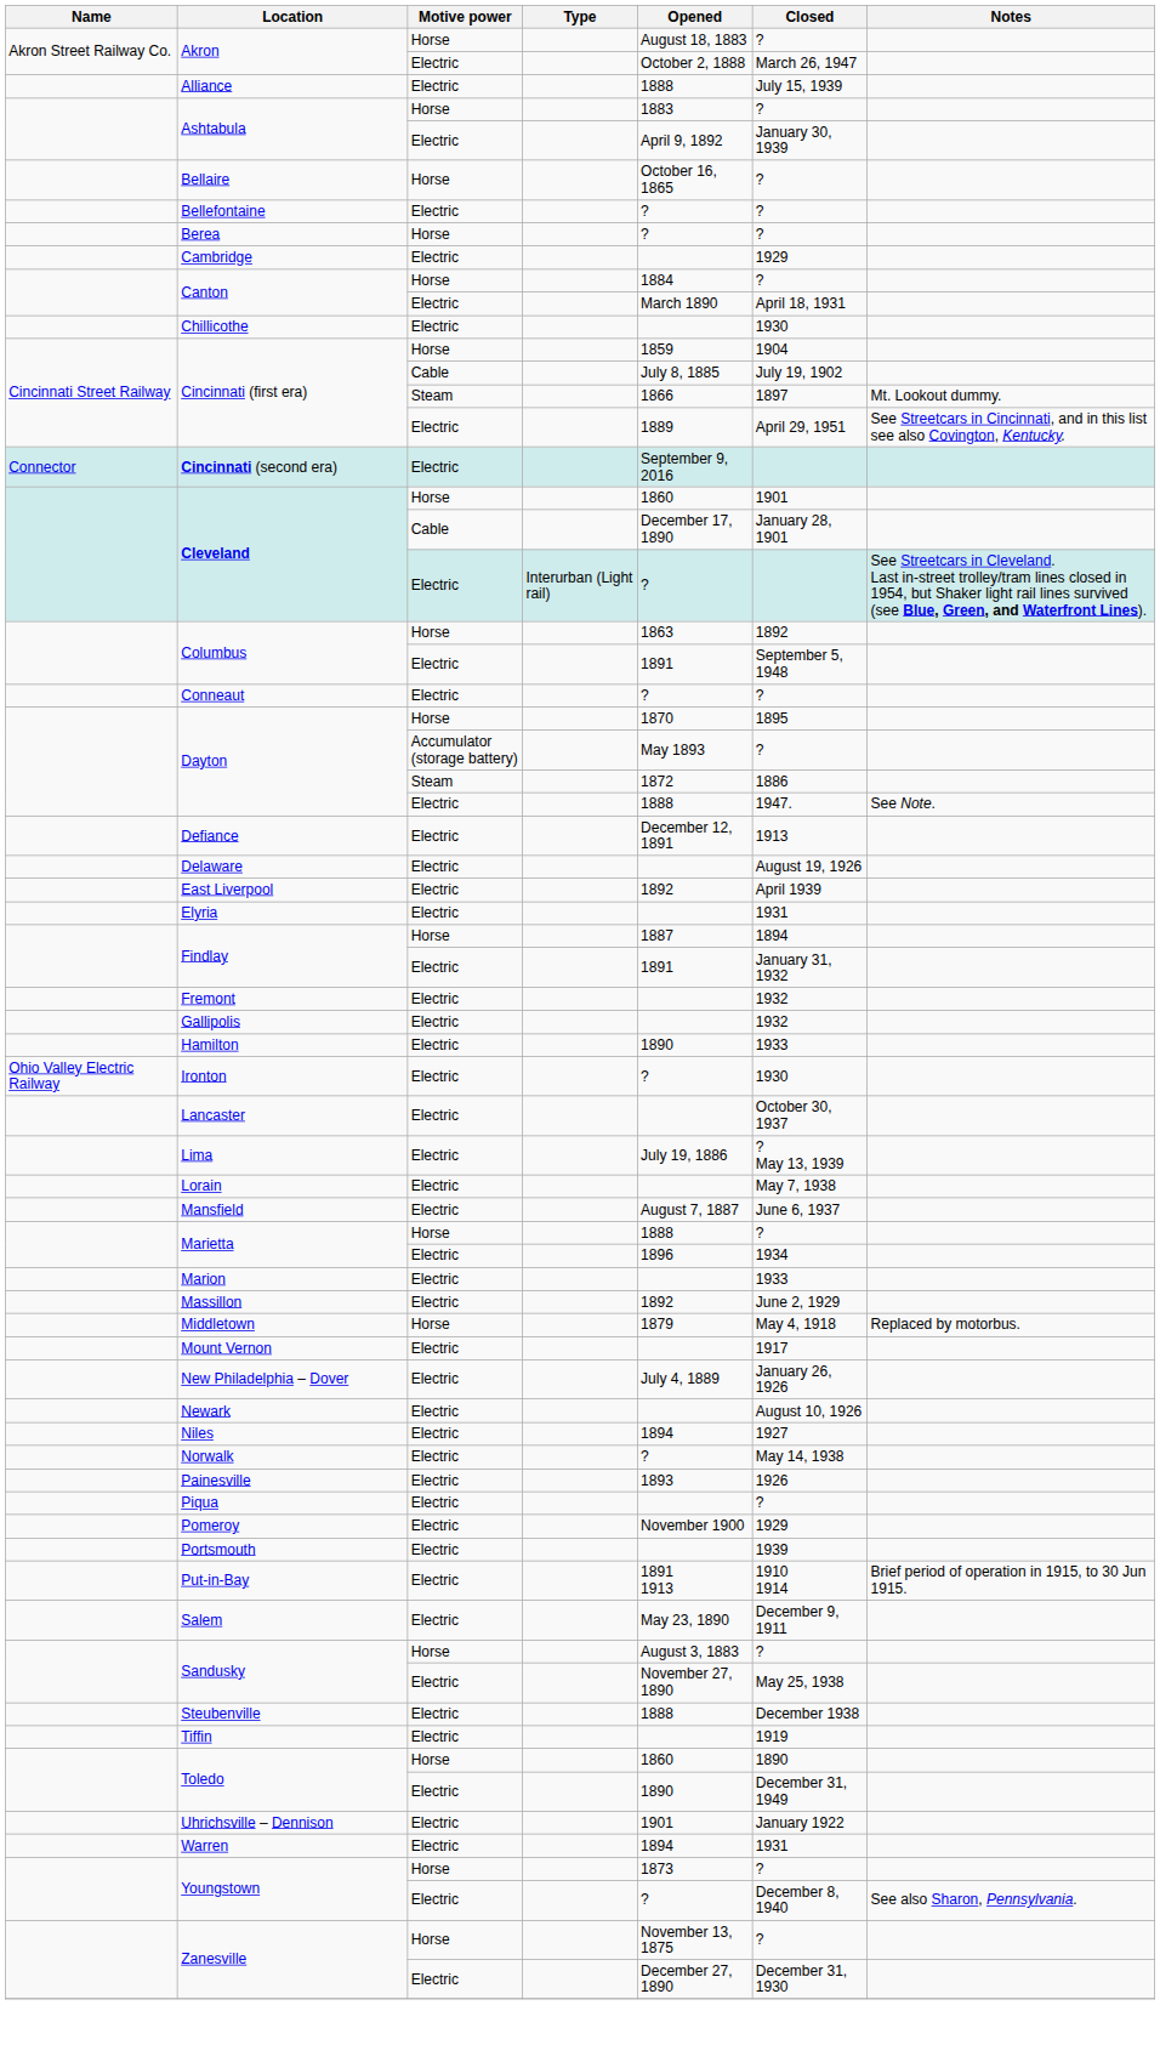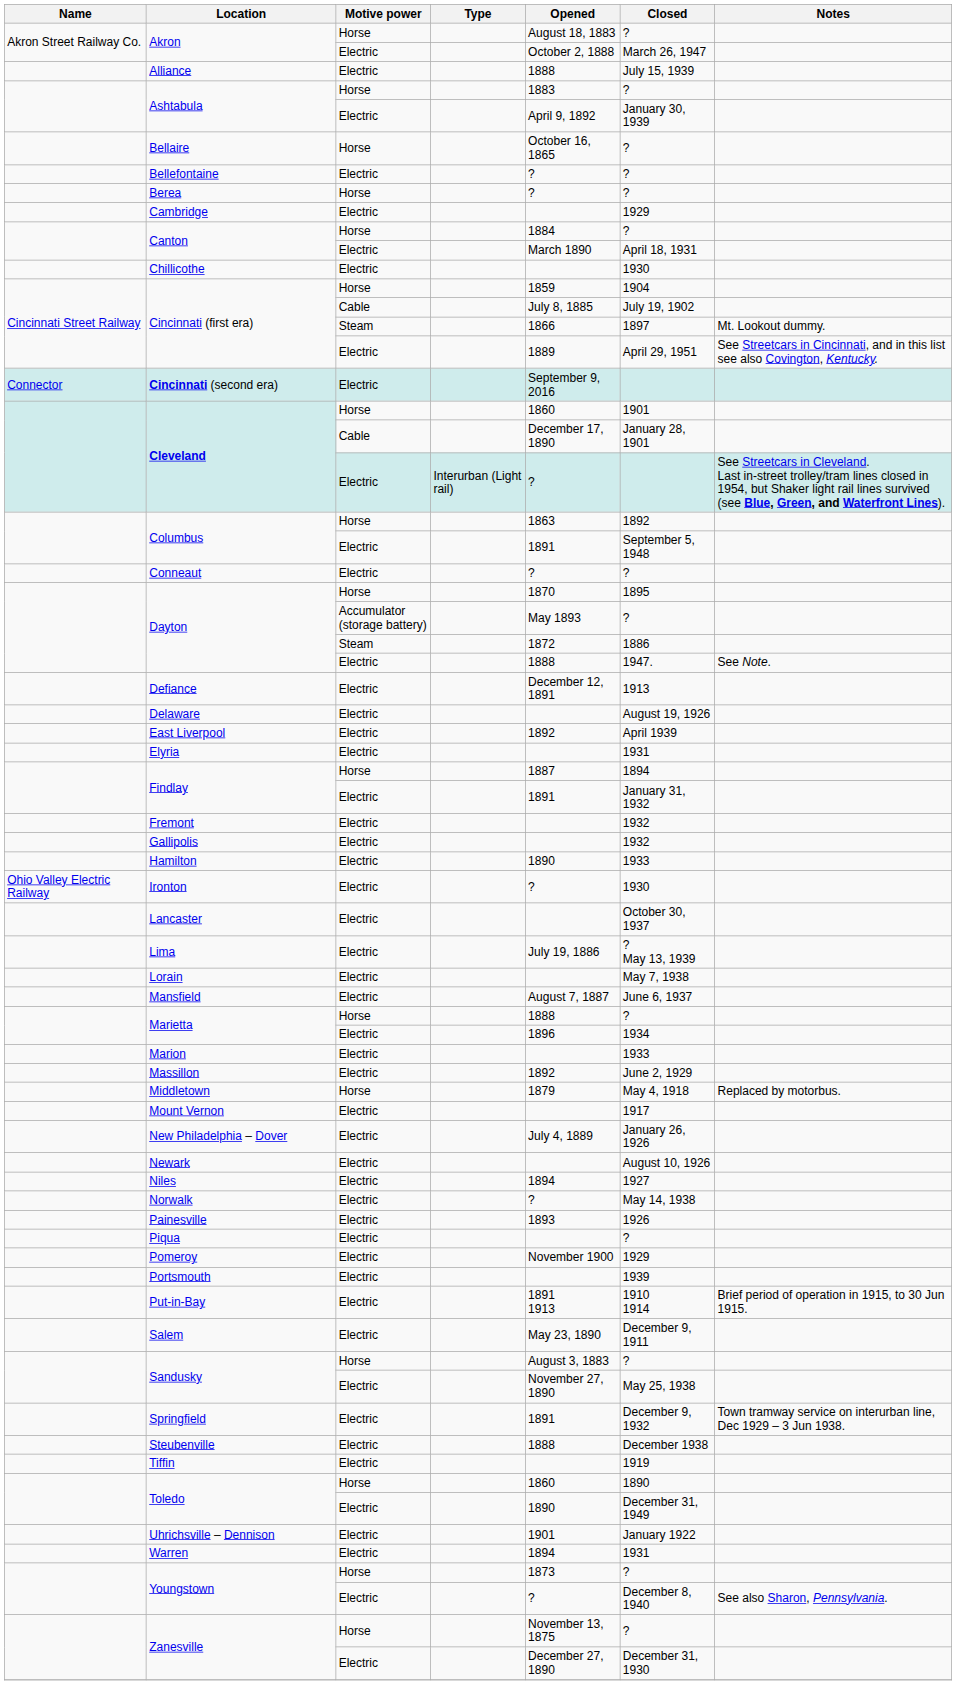 <table class="wikitable sortable" width=100%>
 <tr>
 <th width=15%>Name</th>
 <th width=20%>Location</th>
 <th width=10%>Motive power</th>
 <th width=10%>Type</th>
 <th width=10%>Opened</th>
 <th width=10%>Closed</th>
 <th class="unsortable" width=25%>Notes</th>
 </tr>
 <tr>
 <td rowspan="2">Akron Street Railway Co.</td>
 <td rowspan="2"><a href='#'>Akron</a></td>
 <td>Horse</td>
 <td> </td>
 <td>August 18, 1883</td>
 <td>?</td>
 <td> </td>
 </tr>
 <tr>
 <td>Electric</td>
 <td> </td>
 <td>October 2, 1888</td>
 <td>March 26, 1947</td>
 <td> </td>
 </tr>
 <tr>
 <td> </td>
 <td><a href='#'>Alliance</a></td>
 <td>Electric</td>
 <td> </td>
 <td>1888</td>
 <td>July 15, 1939</td>
 <td> </td>
 </tr>
 <tr>
 <td rowspan="2"> </td>
 <td rowspan="2"><a href='#'>Ashtabula</a></td>
 <td>Horse</td>
 <td> </td>
 <td>1883</td>
 <td>?</td>
 <td> </td>
 </tr>
 <tr>
 <td>Electric</td>
 <td> </td>
 <td>April 9, 1892</td>
 <td>January 30, 1939</td>
 <td> </td>
 </tr>
 <tr>
 <td> </td>
 <td><a href='#'>Bellaire</a></td>
 <td>Horse</td>
 <td> </td>
 <td>October 16, 1865</td>
 <td>?</td>
 <td> </td>
 </tr>
 <tr>
 <td> </td>
 <td><a href='#'>Bellefontaine</a></td>
 <td>Electric</td>
 <td> </td>
 <td>?</td>
 <td>?</td>
 <td> </td>
 </tr>
 <tr>
 <td> </td>
 <td><a href='#'>Berea</a></td>
 <td>Horse</td>
 <td> </td>
 <td>?</td>
 <td>?</td>
 <td> </td>
 </tr>
 <tr>
 <td> </td>
 <td><a href='#'>Cambridge</a></td>
 <td>Electric</td>
 <td> </td>
 <td></td>
 <td>1929</td>
 <td> </td>
 </tr>
 <tr>
 <td rowspan="2"> </td>
 <td rowspan="2"><a href='#'>Canton</a></td>
 <td>Horse</td>
 <td> </td>
 <td>1884</td>
 <td>?</td>
 <td> </td>
 </tr>
 <tr>
 <td>Electric</td>
 <td> </td>
 <td>March 1890</td>
 <td>April 18, 1931</td>
 <td> </td>
 </tr>
 <tr>
 <td> </td>
 <td><a href='#'>Chillicothe</a></td>
 <td>Electric</td>
 <td> </td>
 <td></td>
 <td>1930</td>
 <td> </td>
 </tr>
 <tr>
 <td rowspan="4"><a href='#'>Cincinnati Street Railway</a></td>
 <td rowspan="4"><a href='#'>Cincinnati</a> (first era)</td>
 <td>Horse</td>
 <td> </td>
 <td>1859</td>
 <td>1904</td>
 <td> </td>
 </tr>
 <tr>
 <td>Cable</td>
 <td> </td>
 <td>July 8, 1885</td>
 <td>July 19, 1902</td>
 <td> </td>
 </tr>
 <tr>
 <td>Steam</td>
 <td> </td>
 <td>1866</td>
 <td>1897</td>
 <td>Mt. Lookout dummy.</td>
 </tr>
 <tr>
 <td>Electric</td>
 <td> </td>
 <td>1889</td>
 <td>April 29, 1951</td>
 <td>See <a href='#'>Streetcars in Cincinnati</a>, and in this list see also <a href='#'>Covington</a>, <em><a href='#'>Kentucky</a>.</em></td>
 </tr>
 <tr style="background:#CFECEC">
 <td><a href='#'>Connector</a></td>
 <td><strong><a href='#'>Cincinnati</a></strong> (second era)</td>
 <td>Electric</td>
 <td> </td>
 <td>September 9, 2016</td>
 <td> </td>
 <td></td>
 </tr>
 <tr>
 <td rowspan="3" style="background:#CFECEC"> </td>
 <td rowspan="3" style="background:#CFECEC"><strong><a href='#'>Cleveland</a></strong></td>
 <td>Horse</td>
 <td> </td>
 <td>1860</td>
 <td>1901</td>
 <td> </td>
 </tr>
 <tr>
 <td>Cable</td>
 <td> </td>
 <td>December 17, 1890</td>
 <td>January 28, 1901</td>
 <td> </td>
 </tr>
 <tr style="background:#CFECEC">
 <td>Electric</td>
 <td>Interurban (Light rail)</td>
 <td>?</td>
 <td> </td>
 <td>See <a href='#'>Streetcars in Cleveland</a>. <br>Last in-street trolley/tram lines closed in 1954, but Shaker light rail lines survived (see <strong><a href='#'>Blue</a>, <a href='#'>Green</a>, and <a href='#'>Waterfront Lines</a></strong>).</td>
 </tr>
 <tr>
 <td rowspan="2"> </td>
 <td rowspan="2"><a href='#'>Columbus</a></td>
 <td>Horse</td>
 <td> </td>
 <td>1863</td>
 <td>1892</td>
 <td> </td>
 </tr>
 <tr>
 <td>Electric</td>
 <td> </td>
 <td>1891</td>
 <td>September 5, 1948</td>
 <td> </td>
 </tr>
 <tr>
 <td> </td>
 <td><a href='#'>Conneaut</a></td>
 <td>Electric</td>
 <td> </td>
 <td>?</td>
 <td>?</td>
 <td> </td>
 </tr>
 <tr>
 <td rowspan="4"> </td>
 <td rowspan="4"><a href='#'>Dayton</a></td>
 <td>Horse</td>
 <td> </td>
 <td>1870</td>
 <td>1895</td>
 <td> </td>
 </tr>
 <tr>
 <td>Accumulator (storage battery)</td>
 <td> </td>
 <td>May 1893</td>
 <td>?</td>
 <td> </td>
 </tr>
 <tr>
 <td>Steam</td>
 <td> </td>
 <td>1872</td>
 <td>1886</td>
 <td> </td>
 </tr>
 <tr>
 <td>Electric</td>
 <td> </td>
 <td>1888</td>
 <td>1947.</td>
 <td>See <em>Note</em>.</td>
 </tr>
 <tr>
 <td> </td>
 <td><a href='#'>Defiance</a></td>
 <td>Electric</td>
 <td> </td>
 <td>December 12, 1891</td>
 <td>1913</td>
 <td> </td>
 </tr>
 <tr>
 <td> </td>
 <td><a href='#'>Delaware</a></td>
 <td>Electric</td>
 <td> </td>
 <td></td>
 <td>August 19, 1926</td>
 <td> </td>
 </tr>
 <tr>
 <td> </td>
 <td><a href='#'>East Liverpool</a></td>
 <td>Electric</td>
 <td> </td>
 <td>1892</td>
 <td>April 1939</td>
 <td> </td>
 </tr>
 <tr>
 <td> </td>
 <td><a href='#'>Elyria</a></td>
 <td>Electric</td>
 <td> </td>
 <td></td>
 <td>1931</td>
 <td> </td>
 </tr>
 <tr>
 <td rowspan="2"> </td>
 <td rowspan="2"><a href='#'>Findlay</a></td>
 <td>Horse</td>
 <td> </td>
 <td>1887</td>
 <td>1894</td>
 <td> </td>
 </tr>
 <tr>
 <td>Electric</td>
 <td> </td>
 <td>1891</td>
 <td>January 31, 1932</td>
 <td> </td>
 </tr>
 <tr>
 <td> </td>
 <td><a href='#'>Fremont</a></td>
 <td>Electric</td>
 <td> </td>
 <td></td>
 <td>1932</td>
 <td> </td>
 </tr>
 <tr>
 <td> </td>
 <td><a href='#'>Gallipolis</a></td>
 <td>Electric</td>
 <td> </td>
 <td></td>
 <td>1932</td>
 <td> </td>
 </tr>
 <tr>
 <td> </td>
 <td><a href='#'>Hamilton</a></td>
 <td>Electric</td>
 <td> </td>
 <td>1890</td>
 <td>1933</td>
 <td> </td>
 </tr>
 <tr>
 <td><a href='#'>Ohio Valley Electric Railway</a></td>
 <td><a href='#'>Ironton</a></td>
 <td>Electric</td>
 <td> </td>
 <td>?</td>
 <td>1930</td>
 <td> </td>
 </tr>
 <tr>
 <td> </td>
 <td><a href='#'>Lancaster</a></td>
 <td>Electric</td>
 <td> </td>
 <td></td>
 <td>October 30, 1937</td>
 <td> </td>
 </tr>
 <tr>
 <td> </td>
 <td><a href='#'>Lima</a></td>
 <td>Electric</td>
 <td> </td>
 <td>July 19, 1886<br></td>
 <td>?<br>May 13, 1939</td>
 <td> </td>
 </tr>
 <tr>
 <td> </td>
 <td><a href='#'>Lorain</a></td>
 <td>Electric</td>
 <td> </td>
 <td></td>
 <td>May 7, 1938</td>
 <td> </td>
 </tr>
 <tr>
 <td> </td>
 <td><a href='#'>Mansfield</a></td>
 <td>Electric</td>
 <td> </td>
 <td>August 7, 1887</td>
 <td>June 6, 1937</td>
 <td> </td>
 </tr>
 <tr>
 <td rowspan="2"> </td>
 <td rowspan="2"><a href='#'>Marietta</a></td>
 <td>Horse</td>
 <td> </td>
 <td>1888</td>
 <td>?</td>
 <td> </td>
 </tr>
 <tr>
 <td>Electric</td>
 <td> </td>
 <td>1896</td>
 <td>1934</td>
 <td> </td>
 </tr>
 <tr>
 <td> </td>
 <td><a href='#'>Marion</a></td>
 <td>Electric</td>
 <td> </td>
 <td></td>
 <td>1933</td>
 <td> </td>
 </tr>
 <tr>
 <td> </td>
 <td><a href='#'>Massillon</a></td>
 <td>Electric</td>
 <td> </td>
 <td>1892</td>
 <td>June 2, 1929</td>
 <td> </td>
 </tr>
 <tr>
 <td> </td>
 <td><a href='#'>Middletown</a></td>
 <td>Horse</td>
 <td> </td>
 <td>1879</td>
 <td>May 4, 1918</td>
 <td>Replaced by motorbus.</td>
 </tr>
 <tr>
 <td> </td>
 <td><a href='#'>Mount Vernon</a></td>
 <td>Electric</td>
 <td> </td>
 <td></td>
 <td>1917</td>
 <td> </td>
 </tr>
 <tr>
 <td> </td>
 <td><a href='#'>New Philadelphia</a> – <a href='#'>Dover</a></td>
 <td>Electric</td>
 <td> </td>
 <td>July 4, 1889</td>
 <td>January 26, 1926</td>
 <td> </td>
 </tr>
 <tr>
 <td> </td>
 <td><a href='#'>Newark</a></td>
 <td>Electric</td>
 <td> </td>
 <td></td>
 <td>August 10, 1926</td>
 <td> </td>
 </tr>
 <tr>
 <td> </td>
 <td><a href='#'>Niles</a></td>
 <td>Electric</td>
 <td> </td>
 <td>1894</td>
 <td>1927</td>
 <td> </td>
 </tr>
 <tr>
 <td> </td>
 <td><a href='#'>Norwalk</a></td>
 <td>Electric</td>
 <td> </td>
 <td>?</td>
 <td>May 14, 1938</td>
 <td> </td>
 </tr>
 <tr>
 <td> </td>
 <td><a href='#'>Painesville</a></td>
 <td>Electric</td>
 <td> </td>
 <td>1893</td>
 <td>1926</td>
 <td> </td>
 </tr>
 <tr>
 <td> </td>
 <td><a href='#'>Piqua</a></td>
 <td>Electric</td>
 <td> </td>
 <td></td>
 <td>?</td>
 <td> </td>
 </tr>
 <tr>
 <td> </td>
 <td><a href='#'>Pomeroy</a></td>
 <td>Electric</td>
 <td> </td>
 <td>November 1900</td>
 <td>1929</td>
 <td> </td>
 </tr>
 <tr>
 <td> </td>
 <td><a href='#'>Portsmouth</a></td>
 <td>Electric</td>
 <td> </td>
 <td></td>
 <td>1939</td>
 <td> </td>
 </tr>
 <tr>
 <td> </td>
 <td><a href='#'>Put-in-Bay</a></td>
 <td>Electric</td>
 <td> </td>
 <td>1891<br>1913</td>
 <td>1910<br>1914</td>
 <td>Brief period of operation in 1915, to 30 Jun 1915.</td>
 </tr>
 <tr>
 <td> </td>
 <td><a href='#'>Salem</a></td>
 <td>Electric</td>
 <td> </td>
 <td>May 23, 1890</td>
 <td>December 9, 1911</td>
 <td> </td>
 </tr>
 <tr>
 <td rowspan="2"> </td>
 <td rowspan="2"><a href='#'>Sandusky</a></td>
 <td>Horse</td>
 <td> </td>
 <td>August 3, 1883</td>
 <td>?</td>
 <td> </td>
 </tr>
 <tr>
 <td>Electric</td>
 <td> </td>
 <td>November 27, 1890</td>
 <td>May 25, 1938</td>
 <td> </td>
 </tr>
 <tr>
 <td> </td>
+<td><a href='#'>Springfield</a></td>
+<td>Electric</td>
+<td> </td>
+<td>1891</td>
+<td>December 9, 1932</td>
+<td>Town tramway service on interurban line, Dec 1929 – 3 Jun 1938.</td>
+</tr>
+<tr>
+<td> </td>
 <td><a href='#'>Steubenville</a></td>
 <td>Electric</td>
 <td> </td>
 <td>1888</td>
 <td>December 1938</td>
 <td> </td>
 </tr>
 <tr>
 <td> </td>
 <td><a href='#'>Tiffin</a></td>
 <td>Electric</td>
 <td> </td>
 <td></td>
 <td>1919</td>
 <td> </td>
 </tr>
 <tr>
 <td rowspan="2"> </td>
 <td rowspan="2"><a href='#'>Toledo</a></td>
 <td>Horse</td>
 <td> </td>
 <td>1860</td>
 <td>1890</td>
 <td> </td>
 </tr>
 <tr>
 <td>Electric</td>
 <td> </td>
 <td>1890</td>
 <td>December 31, 1949</td>
 <td> </td>
 </tr>
 <tr>
 <td> </td>
 <td><a href='#'>Uhrichsville</a> – <a href='#'>Dennison</a></td>
 <td>Electric</td>
 <td> </td>
 <td>1901</td>
 <td>January 1922</td>
 <td> </td>
 </tr>
 <tr>
 <td> </td>
 <td><a href='#'>Warren</a></td>
 <td>Electric</td>
 <td> </td>
 <td>1894</td>
 <td>1931</td>
 <td> </td>
 </tr>
 <tr>
 <td rowspan="2"> </td>
 <td rowspan="2"><a href='#'>Youngstown</a></td>
 <td>Horse</td>
 <td> </td>
 <td>1873</td>
 <td>?</td>
 <td> </td>
 </tr>
 <tr>
 <td>Electric</td>
 <td> </td>
 <td>?</td>
 <td>December 8, 1940</td>
 <td>See also <a href='#'>Sharon</a>, <em><a href='#'>Pennsylvania</a></em>.</td>
 </tr>
 <tr>
 <td rowspan="2"> </td>
 <td rowspan="2"><a href='#'>Zanesville</a></td>
 <td>Horse</td>
 <td> </td>
 <td>November 13, 1875</td>
 <td>?</td>
 <td> </td>
 </tr>
 <tr>
 <td>Electric</td>
 <td> </td>
 <td>December 27, 1890</td>
 <td>December 31, 1930</td>
 <td> </td>
 </tr>
 <tr>
 </tr>
 </table>
